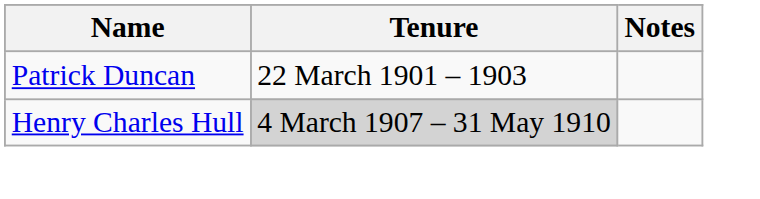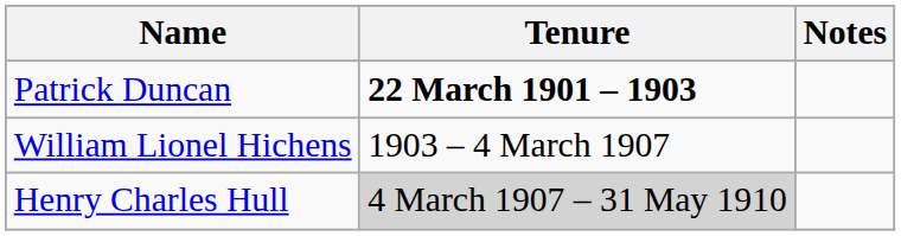 <table class="wikitable">
 <tr>
 <th>Name</th>
 <th>Tenure</th>
 <th>Notes</th>
 </tr>
 <tr>
 <td><a href='#'>Patrick Duncan</a></td>
-<td>22 March 1901 – 1903</td>
+<td><strong>22 March 1901 – 1903</strong></td>
+<td></td>
+</tr>
+<tr>
+<td><a href='#'>William Lionel Hichens</a></td>
+<td>1903 – 4 March 1907</td>
 <td></td>
 </tr>
 <tr>
 <td><a href='#'>Henry Charles Hull</a></td>
 <td style="background: lightgrey;">4 March 1907 – 31 May 1910</td>
 <td></td>
 </tr>
 </table>
